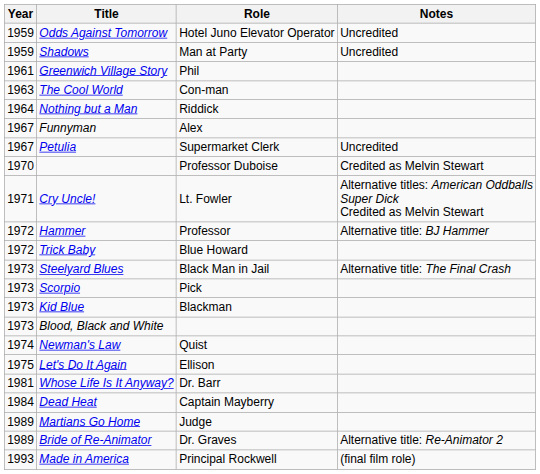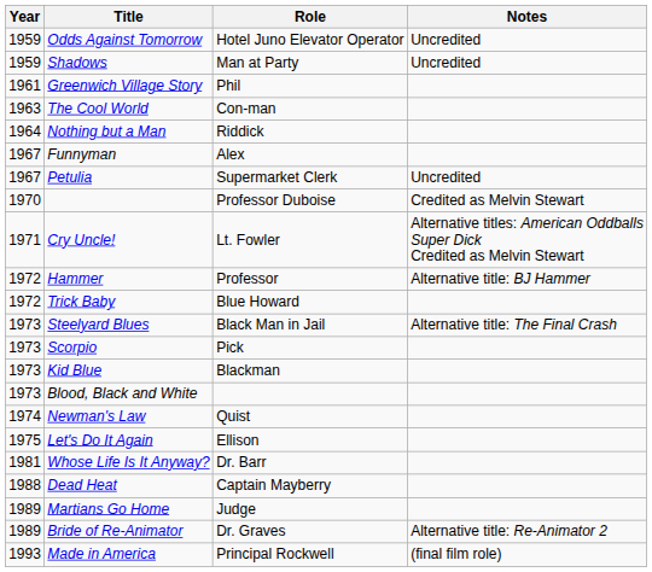 <table class="wikitable sortable">
 <tr>
 <th>Year</th>
 <th>Title</th>
 <th>Role</th>
 <th class="unsortable">Notes</th>
 </tr>
 <tr>
 <td>1959</td>
 <td><em><a href='#'>Odds Against Tomorrow</a></em></td>
 <td>Hotel Juno Elevator Operator</td>
 <td>Uncredited</td>
 </tr>
 <tr>
 <td>1959</td>
 <td><em><a href='#'>Shadows</a></em></td>
 <td>Man at Party</td>
 <td>Uncredited</td>
 </tr>
 <tr>
 <td>1961</td>
 <td><em><a href='#'>Greenwich Village Story</a></em></td>
 <td>Phil</td>
 <td></td>
 </tr>
 <tr>
 <td>1963</td>
 <td><em><a href='#'>The Cool World</a></em></td>
 <td>Con-man</td>
 <td></td>
 </tr>
 <tr>
 <td>1964</td>
 <td><em><a href='#'>Nothing but a Man</a></em></td>
 <td>Riddick</td>
 <td></td>
 </tr>
 <tr>
 <td>1967</td>
 <td><em>Funnyman</em></td>
 <td>Alex</td>
 <td></td>
 </tr>
 <tr>
 <td>1967</td>
 <td><em><a href='#'>Petulia</a></em></td>
 <td>Supermarket Clerk</td>
 <td>Uncredited</td>
 </tr>
 <tr>
 <td>1970</td>
 <td><em></em></td>
 <td>Professor Duboise</td>
 <td>Credited as Melvin Stewart</td>
 </tr>
 <tr>
 <td>1971</td>
 <td><em><a href='#'>Cry Uncle!</a></em></td>
 <td>Lt. Fowler</td>
 <td>Alternative titles: <em>American Oddballs</em><br><em>Super Dick</em><br>Credited as Melvin Stewart</td>
 </tr>
 <tr>
 <td>1972</td>
 <td><em><a href='#'>Hammer</a></em></td>
 <td>Professor</td>
 <td>Alternative title: <em>BJ Hammer</em></td>
 </tr>
 <tr>
 <td>1972</td>
 <td><em><a href='#'>Trick Baby</a></em></td>
 <td>Blue Howard</td>
 <td></td>
 </tr>
 <tr>
 <td>1973</td>
 <td><em><a href='#'>Steelyard Blues</a></em></td>
 <td>Black Man in Jail</td>
 <td>Alternative title: <em>The Final Crash</em></td>
 </tr>
 <tr>
 <td>1973</td>
 <td><em><a href='#'>Scorpio</a></em></td>
 <td>Pick</td>
 <td></td>
 </tr>
 <tr>
 <td>1973</td>
 <td><em><a href='#'>Kid Blue</a></em></td>
 <td>Blackman</td>
 <td></td>
 </tr>
 <tr>
 <td>1973</td>
 <td><em>Blood, Black and White</em></td>
 <td></td>
 <td></td>
 </tr>
 <tr>
 <td>1974</td>
 <td><em><a href='#'>Newman's Law</a></em></td>
 <td>Quist</td>
 <td></td>
 </tr>
 <tr>
 <td>1975</td>
 <td><em><a href='#'>Let's Do It Again</a></em></td>
 <td>Ellison</td>
 <td></td>
 </tr>
 <tr>
 <td>1981</td>
 <td><em><a href='#'>Whose Life Is It Anyway?</a></em></td>
 <td>Dr. Barr</td>
 <td></td>
 </tr>
 <tr>
-<td>1984</td>
+<td>1988</td>
 <td><em><a href='#'>Dead Heat</a></em></td>
 <td>Captain Mayberry</td>
 <td></td>
 </tr>
 <tr>
 <td>1989</td>
 <td><em><a href='#'>Martians Go Home</a></em></td>
 <td>Judge</td>
 <td></td>
 </tr>
 <tr>
 <td>1989</td>
 <td><em><a href='#'>Bride of Re-Animator</a></em></td>
 <td>Dr. Graves</td>
 <td>Alternative title: <em>Re-Animator 2</em></td>
 </tr>
 <tr>
 <td>1993</td>
 <td><em><a href='#'>Made in America</a></em></td>
 <td>Principal Rockwell</td>
 <td>(final film role)</td>
 </tr>
 </table>
